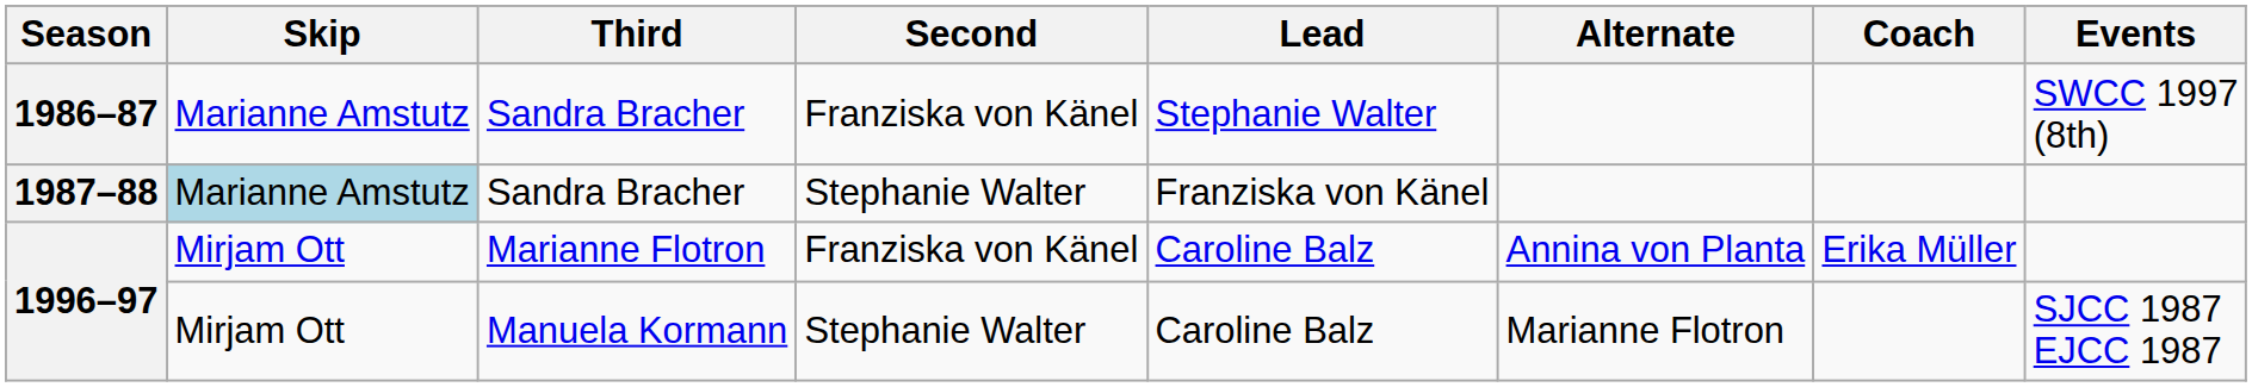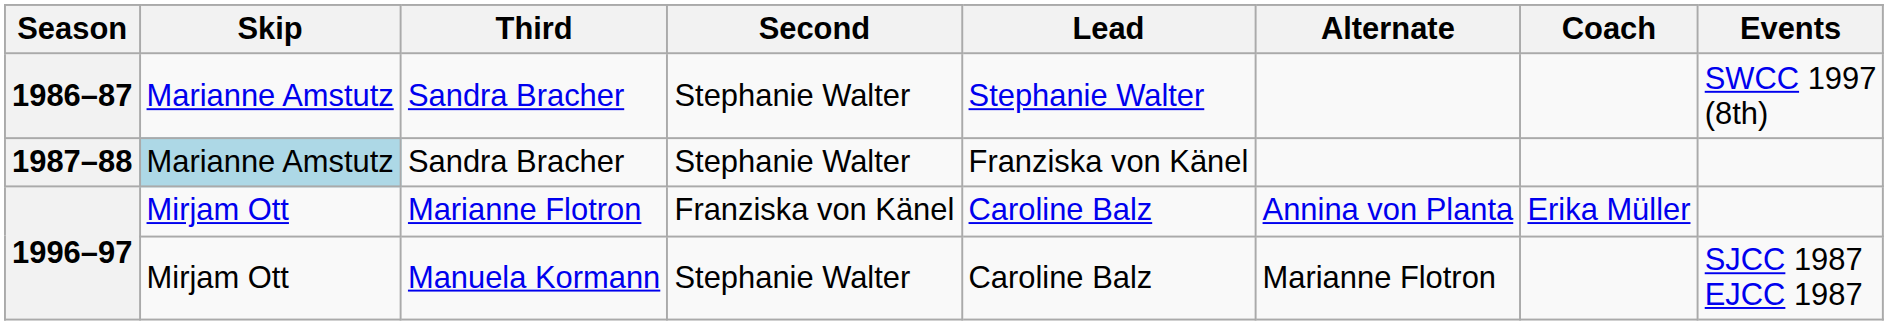 <table class="wikitable">
 <tr>
 <th scope="col">Season</th>
 <th scope="col">Skip</th>
 <th scope="col">Third</th>
 <th scope="col">Second</th>
 <th scope="col">Lead</th>
 <th scope="col">Alternate</th>
 <th scope="col">Coach</th>
 <th scope="col">Events</th>
 </tr>
 <tr>
 <th scope="row">1986–87</th>
 <td><a href='#'>Marianne Amstutz</a></td>
 <td><a href='#'>Sandra Bracher</a></td>
-<td>Franziska von Känel</td>
+<td>Stephanie Walter</td>
 <td><a href='#'>Stephanie Walter</a></td>
 <td></td>
 <td></td>
 <td><a href='#'>SWCC</a> 1997 <br> (8th)</td>
 </tr>
 <tr>
 <th scope="row">1987–88</th>
 <td style="background: lightblue;">Marianne Amstutz</td>
 <td>Sandra Bracher</td>
 <td>Stephanie Walter</td>
 <td>Franziska von Känel</td>
 <td></td>
 <td></td>
 <td> </td>
 </tr>
 <tr>
 <th scope="row" rowspan=2>1996–97</th>
 <td><a href='#'>Mirjam Ott</a></td>
 <td><a href='#'>Marianne Flotron</a></td>
 <td>Franziska von Känel</td>
 <td><a href='#'>Caroline Balz</a></td>
 <td><a href='#'>Annina von Planta</a></td>
 <td><a href='#'>Erika Müller</a></td>
 <td> </td>
 </tr>
 <tr>
 <td>Mirjam Ott</td>
 <td><a href='#'>Manuela Kormann</a></td>
 <td>Stephanie Walter</td>
 <td>Caroline Balz</td>
 <td>Marianne Flotron</td>
 <td></td>
 <td><a href='#'>SJCC</a> 1987 <br><a href='#'>EJCC</a> 1987 </td>
 </tr>
 </table>
